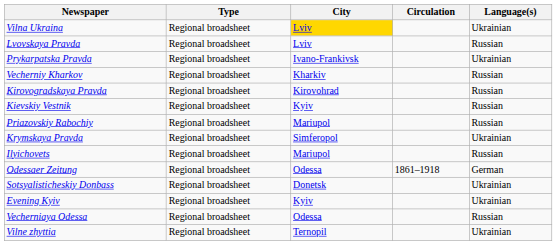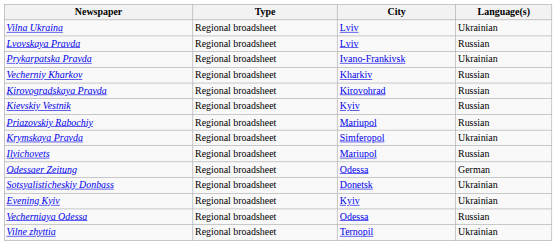 <table class="wikitable" width="100%">
 <tr>
 <th>Newspaper</th>
 <th>Type</th>
 <th>City</th>
-<th>Circulation</th>
 <th>Language(s)</th>
 </tr>
 <tr>
 <td><em><a href='#'>Vilna Ukraina</a></em></td>
 <td>Regional broadsheet</td>
-<td style="background: gold;"><a href='#'>Lviv</a></td>
-<td></td>
+<td><a href='#'>Lviv</a></td>
 <td>Ukrainian</td>
 </tr>
 <tr>
 <td><em><a href='#'>Lvovskaya Pravda</a></em></td>
 <td>Regional broadsheet</td>
 <td><a href='#'>Lviv</a></td>
-<td></td>
 <td>Russian</td>
 </tr>
 <tr>
 <td><em><a href='#'>Prykarpatska Pravda</a></em></td>
 <td>Regional broadsheet</td>
 <td><a href='#'>Ivano-Frankivsk</a></td>
-<td></td>
 <td>Ukrainian</td>
 </tr>
 <tr>
 <td><em><a href='#'>Vecherniy Kharkov</a></em></td>
 <td>Regional broadsheet</td>
 <td><a href='#'>Kharkiv</a></td>
-<td></td>
 <td>Russian</td>
 </tr>
 <tr>
 <td><em><a href='#'>Kirovogradskaya Pravda</a></em></td>
 <td>Regional broadsheet</td>
 <td><a href='#'>Kirovohrad</a></td>
-<td></td>
 <td>Russian</td>
 </tr>
 <tr>
 <td><em><a href='#'>Kievskiy Vestnik</a></em></td>
 <td>Regional broadsheet</td>
 <td><a href='#'>Kyiv</a></td>
-<td></td>
 <td>Russian</td>
 </tr>
 <tr>
 <td><em><a href='#'>Priazovskiy Rabochiy</a></em></td>
 <td>Regional broadsheet</td>
 <td><a href='#'>Mariupol</a></td>
-<td></td>
 <td>Russian</td>
 </tr>
 <tr>
 <td><em><a href='#'>Krymskaya Pravda</a></em></td>
 <td>Regional broadsheet</td>
 <td><a href='#'>Simferopol</a></td>
-<td></td>
 <td>Ukrainian</td>
 </tr>
 <tr>
 <td><em><a href='#'>Ilyichovets</a></em></td>
 <td>Regional broadsheet</td>
 <td><a href='#'>Mariupol</a></td>
-<td></td>
 <td>Russian</td>
 </tr>
 <tr>
 <td><em><a href='#'>Odessaer Zeitung</a></em></td>
 <td>Regional broadsheet</td>
 <td><a href='#'>Odessa</a></td>
-<td>1861–1918</td>
 <td>German</td>
 </tr>
 <tr>
 <td><em><a href='#'>Sotsyalisticheskiy Donbass</a></em></td>
 <td>Regional broadsheet</td>
 <td><a href='#'>Donetsk</a></td>
-<td></td>
 <td>Ukrainian</td>
 </tr>
 <tr>
 <td><em><a href='#'>Evening Kyiv</a></em></td>
 <td>Regional broadsheet</td>
 <td><a href='#'>Kyiv</a></td>
-<td></td>
 <td>Ukrainian</td>
 </tr>
 <tr>
 <td><em><a href='#'>Vecherniaya Odessa</a></em></td>
 <td>Regional broadsheet</td>
 <td><a href='#'>Odessa</a></td>
-<td></td>
 <td>Russian</td>
 </tr>
 <tr>
 <td><em><a href='#'>Vilne zhyttia</a></em></td>
 <td>Regional broadsheet</td>
 <td><a href='#'>Ternopil</a></td>
-<td></td>
 <td>Ukrainian</td>
 </tr>
 </table>
